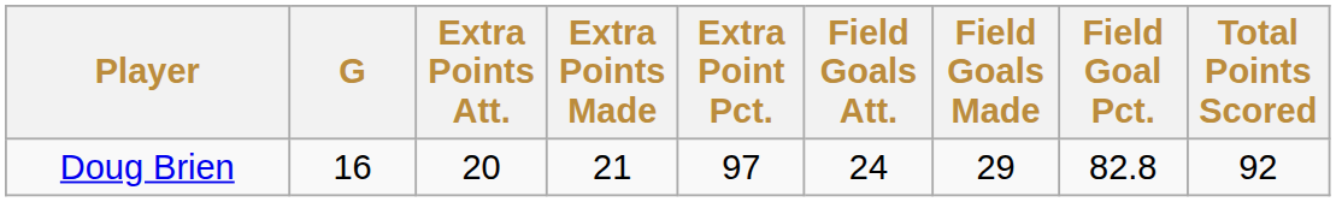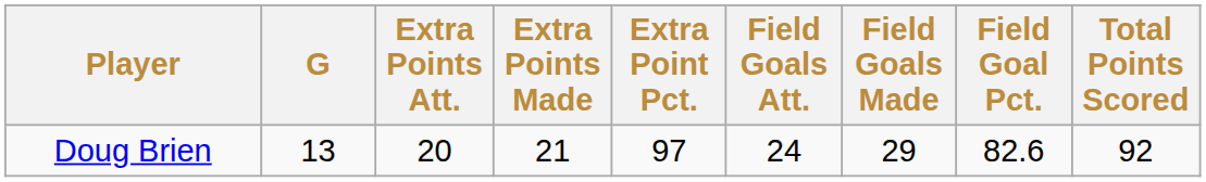 <table class="wikitable">
 <tr style="background:#FFFFFF; color:#BB8C3C">
 <th bgcolor="#DDDDFF" width="20%">Player</th>
 <th bgcolor="#DDDDFF" width="9%">G</th>
 <th bgcolor="#DDDDFF" width="9%">Extra Points Att.</th>
 <th bgcolor="#DDDDFF" width="9%">Extra Points Made</th>
 <th bgcolor="#DDDDFF" width="9%">Extra Point Pct.</th>
 <th bgcolor="#DDDDFF" width="9%">Field Goals Att.</th>
 <th bgcolor="#DDDDFF" width="9%">Field Goals Made</th>
 <th bgcolor="#DDDDFF" width="9%">Field Goal Pct.</th>
 <th bgcolor="#DDDDFF" width="9%">Total Points Scored</th>
 </tr>
 <tr align="center">
 <td><a href='#'>Doug Brien</a></td>
-<td>16</td>
+<td>13</td>
 <td>20</td>
 <td>21</td>
 <td>97</td>
 <td>24</td>
 <td>29</td>
-<td>82.8</td>
+<td>82.6</td>
 <td>92</td>
 </tr>
 </table>
